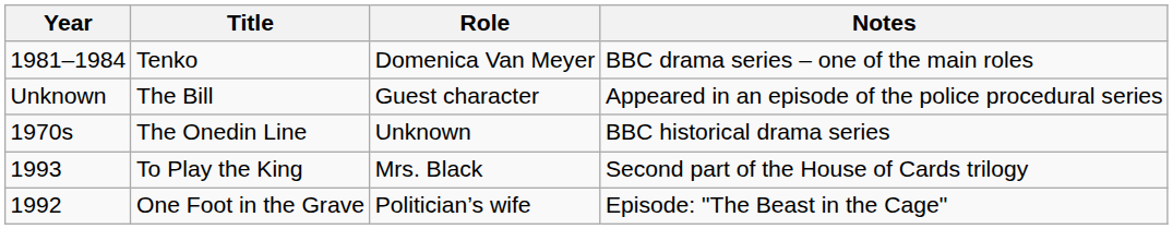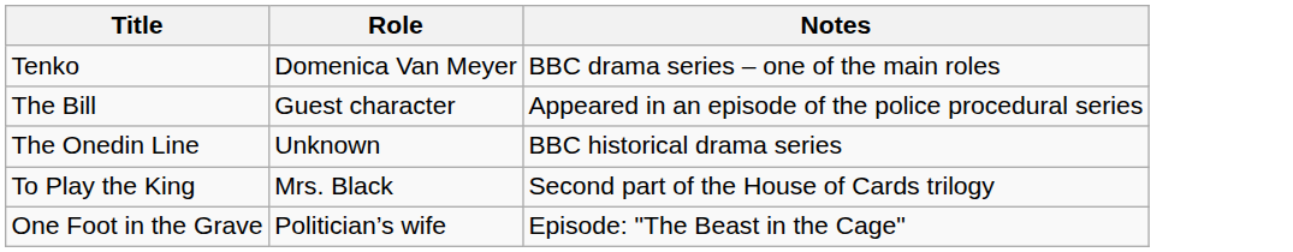 <table class="wikitable sortable">
 <tr>
-<th>Year</th>
 <th>Title</th>
 <th>Role</th>
 <th>Notes</th>
 </tr>
 <tr>
-<td>1981–1984</td>
 <td>Tenko</td>
 <td>Domenica Van Meyer</td>
 <td>BBC drama series – one of the main roles</td>
 </tr>
 <tr>
-<td>Unknown</td>
 <td>The Bill</td>
 <td>Guest character</td>
 <td>Appeared in an episode of the police procedural series</td>
 </tr>
 <tr>
-<td>1970s</td>
 <td>The Onedin Line</td>
 <td>Unknown</td>
 <td>BBC historical drama series</td>
 </tr>
 <tr>
-<td>1993</td>
 <td>To Play the King</td>
 <td>Mrs. Black</td>
 <td>Second part of the House of Cards trilogy</td>
 </tr>
 <tr>
-<td>1992</td>
 <td>One Foot in the Grave</td>
 <td>Politician’s wife</td>
 <td>Episode: "The Beast in the Cage"</td>
 </tr>
 </table>
